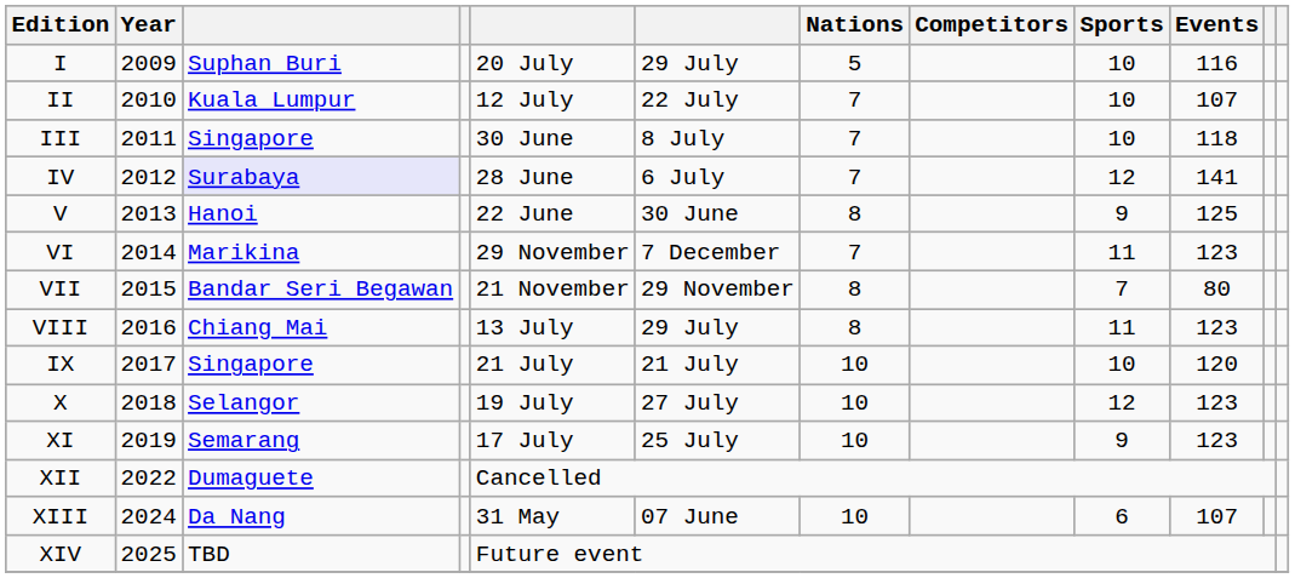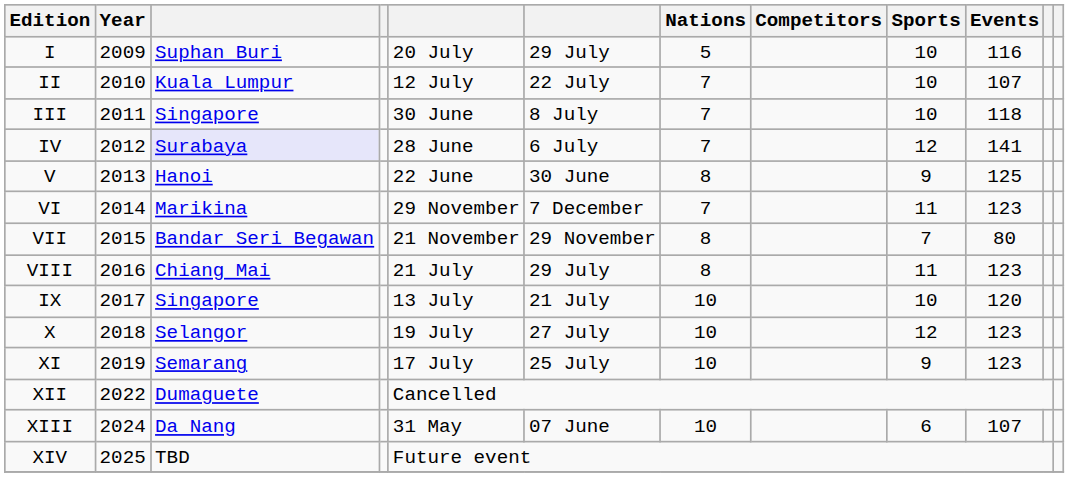 <table class="wikitable" style="text-align:center; font-size:88%;">
 <tr>
 <th>Edition</th>
 <th>Year</th>
 <th></th>
 <th></th>
 <th></th>
 <th></th>
 <th>Nations</th>
 <th>Competitors</th>
 <th>Sports</th>
 <th>Events</th>
 <th></th>
 <th></th>
 </tr>
 <tr>
 <td>I</td>
 <td>2009</td>
 <td align=left><a href='#'>Suphan Buri</a></td>
 <td align=left></td>
 <td align=left>20 July</td>
 <td align=left>29 July</td>
 <td>5</td>
 <td></td>
 <td>10</td>
 <td>116</td>
 <td align=left></td>
 <td></td>
 </tr>
 <tr>
 <td>II</td>
 <td>2010</td>
 <td align=left><a href='#'>Kuala Lumpur</a></td>
 <td align=left></td>
 <td align=left>12 July</td>
 <td align=left>22 July</td>
 <td>7</td>
 <td></td>
 <td>10</td>
 <td>107</td>
 <td align=left></td>
 <td></td>
 </tr>
 <tr>
 <td>III</td>
 <td>2011</td>
 <td align=left><a href='#'>Singapore</a></td>
 <td align=left></td>
 <td align=left>30 June</td>
 <td align=left>8 July</td>
 <td>7</td>
 <td></td>
 <td>10</td>
 <td>118</td>
 <td align=left></td>
 <td></td>
 </tr>
 <tr>
 <td>IV</td>
 <td>2012</td>
 <td align=left style="background: lavender;"><a href='#'>Surabaya</a></td>
 <td align=left></td>
 <td align=left>28 June</td>
 <td align=left>6 July</td>
 <td>7</td>
 <td></td>
 <td>12</td>
 <td>141</td>
 <td align=left></td>
 <td></td>
 </tr>
 <tr>
 <td>V</td>
 <td>2013</td>
 <td align=left><a href='#'>Hanoi</a></td>
 <td align=left></td>
 <td align=left>22 June</td>
 <td align=left>30 June</td>
 <td>8</td>
 <td></td>
 <td>9</td>
 <td>125</td>
 <td align=left></td>
 <td></td>
 </tr>
 <tr>
 <td>VI</td>
 <td>2014</td>
 <td align=left><a href='#'>Marikina</a></td>
 <td align=left></td>
 <td align=left>29 November</td>
 <td align=left>7 December</td>
 <td>7</td>
 <td></td>
 <td>11</td>
 <td>123</td>
 <td align=left></td>
 <td></td>
 </tr>
 <tr>
 <td>VII</td>
 <td>2015</td>
 <td align=left><a href='#'>Bandar Seri Begawan</a></td>
 <td align=left></td>
 <td align=left>21 November</td>
 <td align=left>29 November</td>
 <td>8</td>
 <td></td>
 <td>7</td>
 <td>80</td>
 <td align=left></td>
 <td></td>
 </tr>
 <tr>
 <td>VIII</td>
 <td>2016</td>
 <td align=left><a href='#'>Chiang Mai</a></td>
 <td align=left></td>
-<td align=left>13 July</td>
+<td align=left>21 July</td>
 <td align=left>29 July</td>
 <td>8</td>
 <td></td>
 <td>11</td>
 <td>123</td>
 <td align=left></td>
 <td></td>
 </tr>
 <tr>
 <td>IX</td>
 <td>2017</td>
 <td align=left><a href='#'>Singapore</a></td>
 <td align=left></td>
-<td align=left>21 July</td>
+<td align=left>13 July</td>
 <td align=left>21 July</td>
 <td>10</td>
 <td></td>
 <td>10</td>
 <td>120</td>
 <td align=left></td>
 <td></td>
 </tr>
 <tr>
 <td>X</td>
 <td>2018</td>
 <td align=left><a href='#'>Selangor</a></td>
 <td align=left></td>
 <td align=left>19 July</td>
 <td align=left>27 July</td>
 <td>10</td>
 <td></td>
 <td>12</td>
 <td>123</td>
 <td align=left></td>
 <td></td>
 </tr>
 <tr>
 <td>XI</td>
 <td>2019</td>
 <td align=left><a href='#'>Semarang</a></td>
 <td align=left></td>
 <td align=left>17 July</td>
 <td align=left>25 July</td>
 <td>10</td>
 <td></td>
 <td>9</td>
 <td>123</td>
 <td align=left></td>
 <td></td>
 </tr>
 <tr>
 <td>XII</td>
 <td>2022</td>
 <td align=left><a href='#'>Dumaguete</a></td>
 <td align=left></td>
 <td align=left colspan=7>Cancelled</td>
 <td></td>
 </tr>
 <tr>
 <td>XIII</td>
 <td>2024</td>
 <td align=left><a href='#'>Da Nang</a></td>
 <td align=left></td>
 <td align=left>31 May</td>
 <td align=left>07 June</td>
 <td>10</td>
 <td></td>
 <td>6</td>
 <td>107</td>
 <td align=left></td>
 <td></td>
 </tr>
 <tr>
 <td>XIV</td>
 <td>2025</td>
 <td align=left>TBD</td>
 <td align=left></td>
 <td align=left colspan=7>Future event</td>
 <td></td>
 </tr>
 <tr>
 </tr>
 </table>
